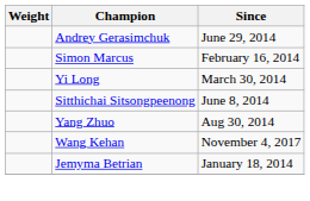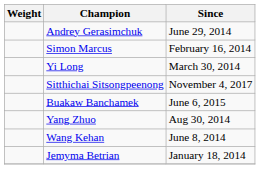 <table class="wikitable">
 <tr>
 <th>Weight</th>
 <th>Champion</th>
 <th>Since</th>
 </tr>
 <tr>
 <td></td>
 <td>  <a href='#'>Andrey Gerasimchuk</a></td>
 <td>June 29, 2014</td>
 </tr>
 <tr>
 <td></td>
 <td> <a href='#'>Simon Marcus</a></td>
 <td>February 16, 2014</td>
 </tr>
 <tr>
 <td></td>
 <td> <a href='#'>Yi Long</a></td>
 <td>March 30, 2014</td>
 </tr>
 <tr>
 <td></td>
 <td> <a href='#'>Sitthichai Sitsongpeenong</a></td>
-<td>June 8, 2014</td>
+<td>November 4, 2017</td>
+</tr>
+<tr>
+<td></td>
+<td> <a href='#'>Buakaw Banchamek</a></td>
+<td>June 6, 2015</td>
 </tr>
 <tr>
 <td></td>
 <td> <a href='#'>Yang Zhuo</a></td>
 <td>Aug 30, 2014</td>
 </tr>
 <tr>
 <td></td>
 <td> <a href='#'>Wang Kehan</a></td>
-<td>November 4, 2017</td>
+<td>June 8, 2014</td>
 </tr>
 <tr>
 <td></td>
 <td> <a href='#'>Jemyma Betrian</a></td>
 <td>January 18, 2014</td>
 </tr>
 <tr>
 </tr>
 </table>
